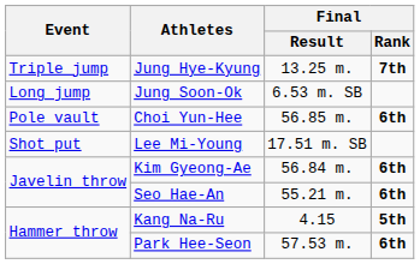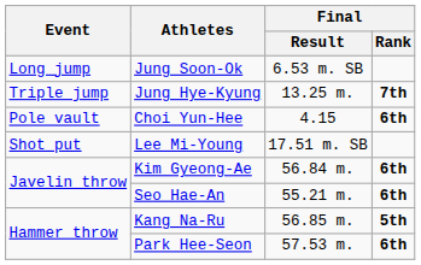 <table class=wikitable style="font-size:90%">
 <tr>
 <th rowspan=2>Event</th>
 <th rowspan=2>Athletes</th>
 <th colspan=2>Final</th>
 </tr>
 <tr>
 <th>Result</th>
 <th>Rank</th>
 </tr>
 <tr>
+<td><a href='#'>Long jump</a></td>
+<td><a href='#'>Jung Soon-Ok</a></td>
+<td align=center>6.53 m. SB</td>
+<td align=center></td>
+</tr>
+<tr>
 <td><a href='#'>Triple jump</a></td>
 <td><a href='#'>Jung Hye-Kyung</a></td>
 <td align=center>13.25 m.</td>
 <td align=center><strong>7th</strong></td>
 </tr>
 <tr>
-<td><a href='#'>Long jump</a></td>
-<td><a href='#'>Jung Soon-Ok</a></td>
-<td align=center>6.53 m. SB</td>
-<td align=center></td>
-</tr>
-<tr>
 <td><a href='#'>Pole vault</a></td>
 <td><a href='#'>Choi Yun-Hee</a></td>
-<td align=center>56.85 m.</td>
+<td align=center>4.15</td>
 <td align=center><strong>6th</strong></td>
 </tr>
 <tr>
 <td><a href='#'>Shot put</a></td>
 <td><a href='#'>Lee Mi-Young</a></td>
 <td align=center>17.51 m. SB</td>
 <td align=center></td>
 </tr>
 <tr>
 <td rowspan=2><a href='#'>Javelin throw</a></td>
 <td><a href='#'>Kim Gyeong-Ae</a></td>
 <td align=center>56.84 m.</td>
 <td align=center><strong>6th</strong></td>
 </tr>
 <tr>
 <td><a href='#'>Seo Hae-An</a></td>
 <td align=center>55.21 m.</td>
 <td align=center><strong>6th</strong></td>
 </tr>
 <tr>
 <td rowspan=2><a href='#'>Hammer throw</a></td>
 <td align=left><a href='#'>Kang Na-Ru</a></td>
-<td align=center>4.15</td>
+<td align=center>56.85 m.</td>
 <td align=center><strong>5th</strong></td>
 </tr>
 <tr>
 <td align=left><a href='#'>Park Hee-Seon</a></td>
 <td align=center>57.53 m.</td>
 <td align=center><strong>6th</strong></td>
 </tr>
 </table>
